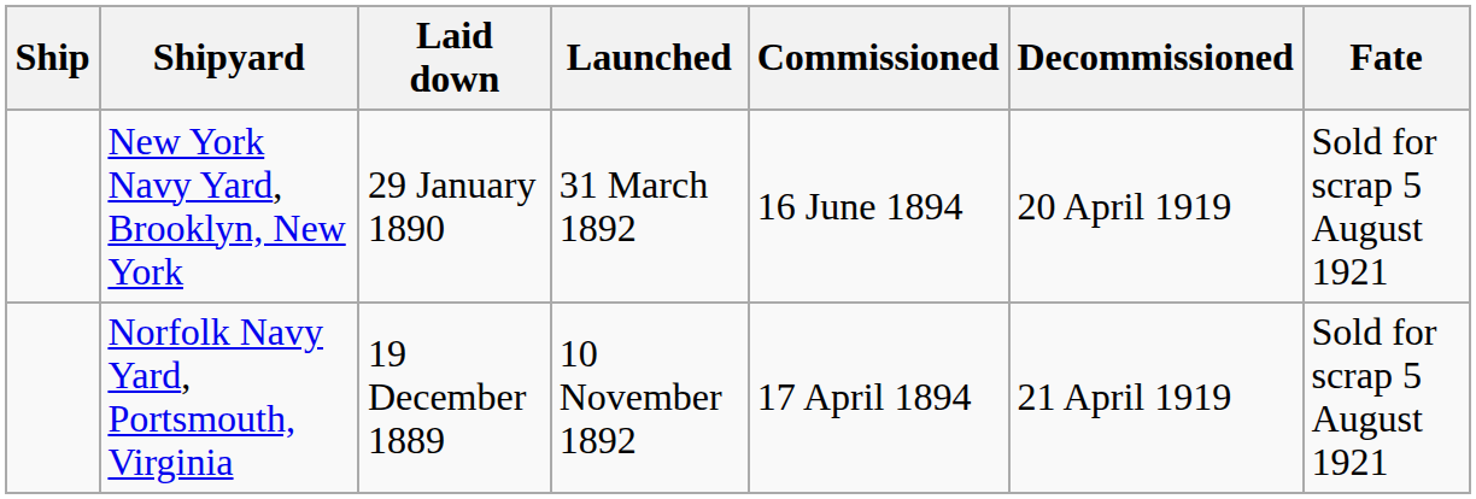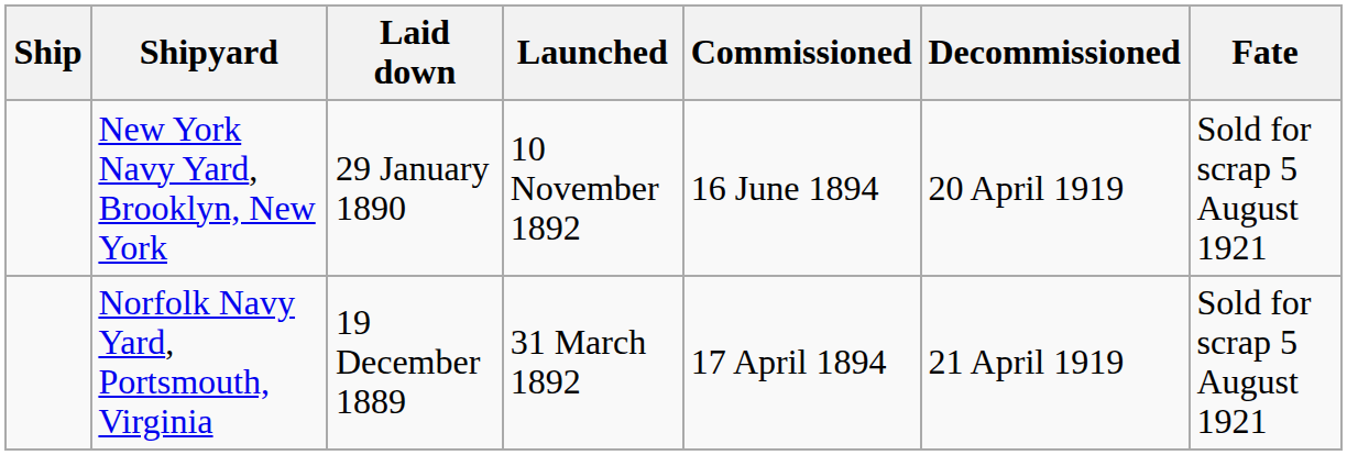 <table class="wikitable">
 <tr>
 <th>Ship</th>
 <th>Shipyard</th>
 <th>Laid down</th>
 <th>Launched</th>
 <th>Commissioned</th>
 <th>Decommissioned</th>
 <th>Fate</th>
 </tr>
 <tr>
 </tr>
 <tr>
 <td></td>
 <td><a href='#'>New York Navy Yard</a>, <a href='#'>Brooklyn, New York</a></td>
 <td>29 January 1890</td>
-<td>31 March 1892</td>
+<td>10 November 1892</td>
 <td>16 June 1894</td>
 <td>20 April 1919</td>
 <td>Sold for scrap 5 August 1921</td>
 </tr>
 <tr>
 <td></td>
 <td><a href='#'>Norfolk Navy Yard</a>, <a href='#'>Portsmouth, Virginia</a></td>
 <td>19 December 1889</td>
-<td>10 November 1892</td>
+<td>31 March 1892</td>
 <td>17 April 1894</td>
 <td>21 April 1919</td>
 <td>Sold for scrap 5 August 1921</td>
 </tr>
 <tr>
 </tr>
 </table>
